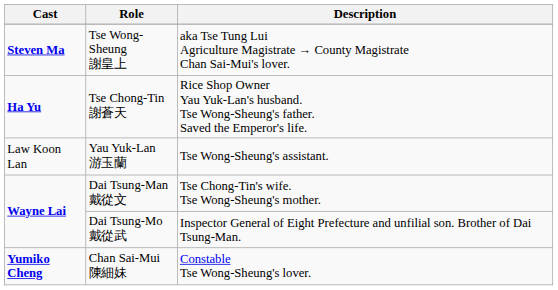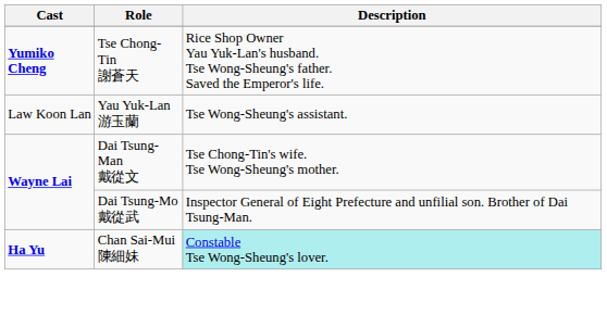 <table class="wikitable" width="55%">
 <tr>
 <th>Cast</th>
 <th>Role</th>
 <th>Description</th>
 </tr>
 <tr>
 </tr>
 <tr>
-<td><strong><a href='#'>Steven Ma</a></strong></td>
-<td>Tse Wong-Sheung <br> 謝皇上</td>
-<td>aka Tse Tung Lui <br> Agriculture Magistrate → County Magistrate <br> Chan Sai-Mui's lover.</td>
-</tr>
-<tr>
-<td><strong><a href='#'>Ha Yu</a></strong></td>
+<td><strong><a href='#'>Yumiko Cheng</a></strong></td>
 <td>Tse Chong-Tin <br> 謝蒼天</td>
 <td>Rice Shop Owner <br> Yau Yuk-Lan's husband. <br> Tse Wong-Sheung's father. <br> Saved the Emperor's life.</td>
 </tr>
 <tr>
 <td>Law Koon Lan</td>
 <td>Yau Yuk-Lan <br> 游玉蘭</td>
 <td>Tse Wong-Sheung's assistant.</td>
 </tr>
 <tr>
 <td rowspan="2"><strong><a href='#'>Wayne Lai</a></strong></td>
 <td>Dai Tsung-Man <br> 戴從文</td>
 <td>Tse Chong-Tin's wife. <br> Tse Wong-Sheung's mother.</td>
 </tr>
 <tr>
 <td>Dai Tsung-Mo <br> 戴從武</td>
 <td>Inspector General of Eight Prefecture and unfilial son. Brother of Dai Tsung-Man.</td>
 </tr>
 <tr>
-<td><strong><a href='#'>Yumiko Cheng</a></strong></td>
+<td><strong><a href='#'>Ha Yu</a></strong></td>
 <td>Chan Sai-Mui <br> 陳細妹</td>
-<td><a href='#'>Constable</a> <br> Tse Wong-Sheung's lover.</td>
+<td style="background: paleturquoise;"><a href='#'>Constable</a> <br> Tse Wong-Sheung's lover.</td>
 </tr>
 </table>
